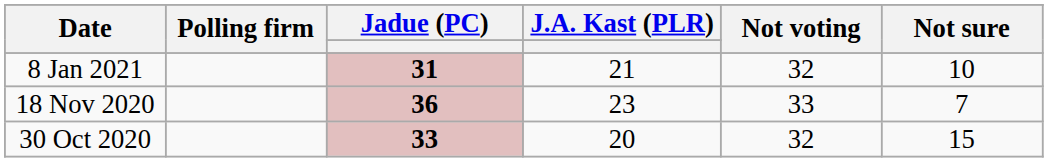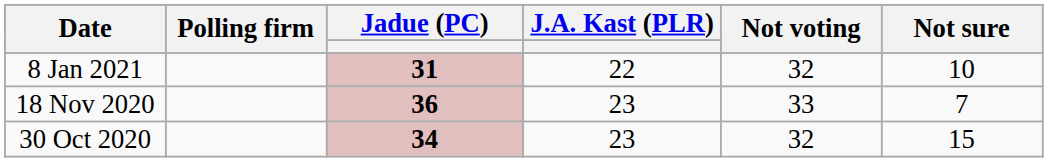 <table class="wikitable sortable mw-collapsible mw-collapsed" style=text-align:center;font-size:90%;line-height:12px>
 <tr>
 <th rowspan=2 width=80px>Date</th>
 <th rowspan=2 width=80px>Polling firm</th>
 <th width=100px><a href='#'>Jadue</a> (<a href='#'>PC</a>)</th>
 <th width=100px><a href='#'>J.A. Kast</a> (<a href='#'>PLR</a>)</th>
 <th width=80px rowspan=2>Not voting</th>
 <th width=80px rowspan=2>Not sure</th>
 </tr>
 <tr>
 <th style=background:></th>
 <th style=background:></th>
 </tr>
 <tr>
 <td>8 Jan 2021</td>
 <td></td>
 <td style="background:#E2BFBF;"><strong>31</strong></td>
-<td>21</td>
+<td>22</td>
 <td>32</td>
 <td>10</td>
 </tr>
 <tr>
 <td>18 Nov 2020</td>
 <td></td>
 <td style="background:#E2BFBF;"><strong>36</strong></td>
 <td>23</td>
 <td>33</td>
 <td>7</td>
 </tr>
 <tr>
 <td>30 Oct 2020</td>
 <td></td>
-<td style="background:#E2BFBF;"><strong>33</strong></td>
-<td>20</td>
+<td style="background:#E2BFBF;"><strong>34</strong></td>
+<td>23</td>
 <td>32</td>
 <td>15</td>
 </tr>
 </table>
